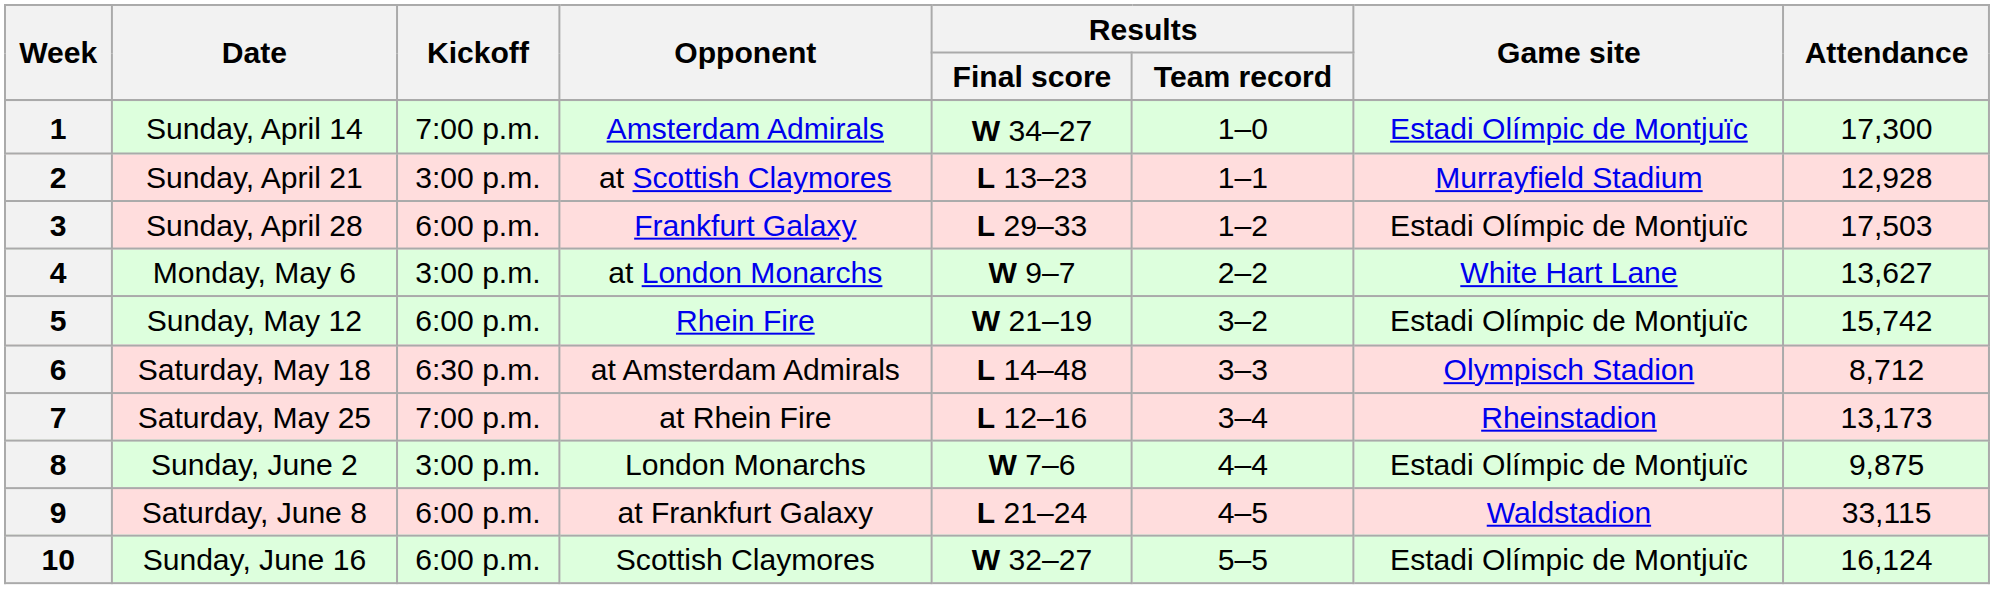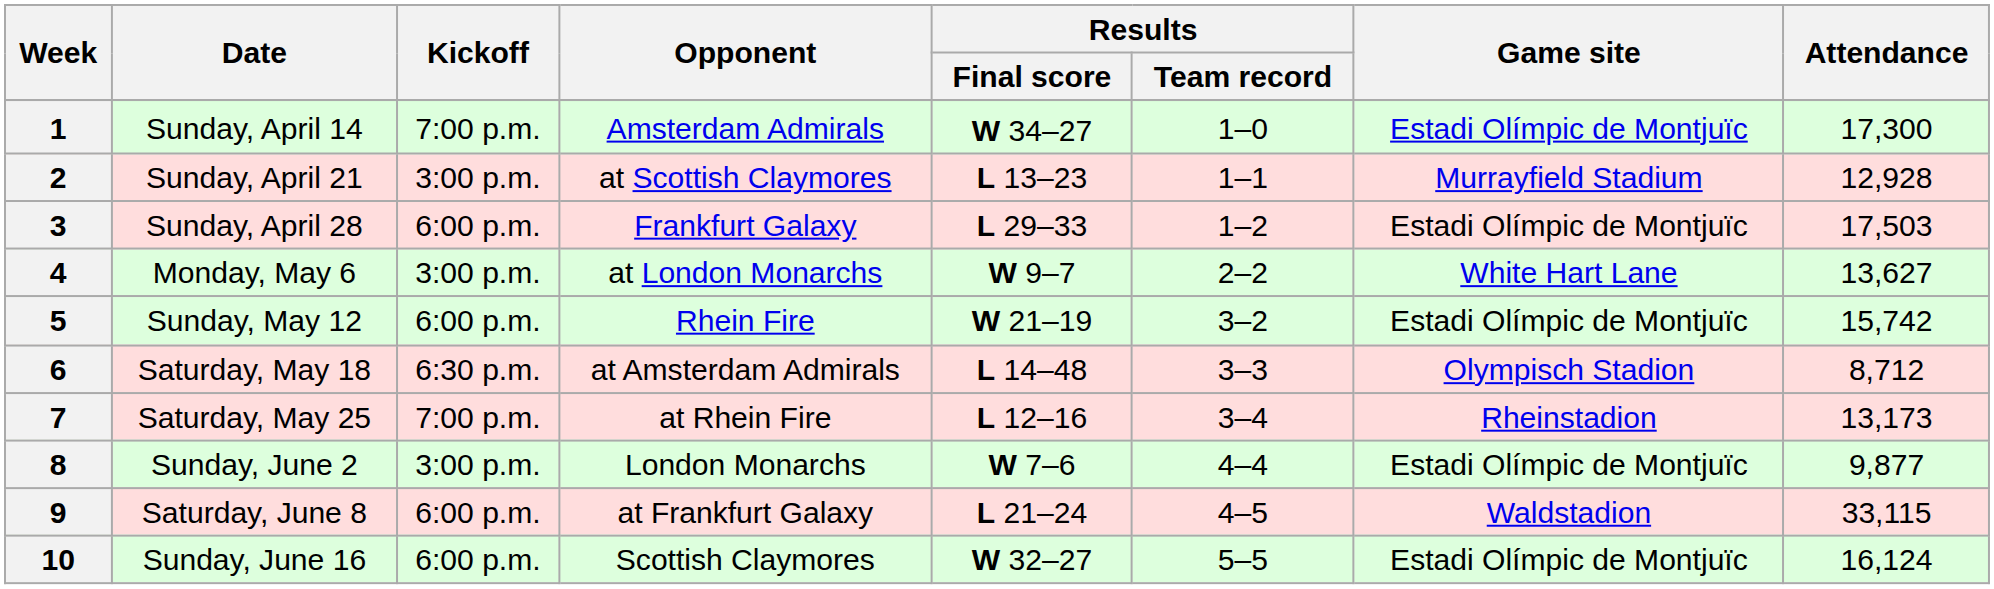 <table class="wikitable" style="font-size:95%; text-align:center; width:66em">
 <tr>
 <th rowspan="2">Week</th>
 <th rowspan="2">Date</th>
 <th rowspan="2">Kickoff </th>
 <th rowspan="2">Opponent</th>
 <th colspan="2">Results</th>
 <th rowspan="2">Game site</th>
 <th rowspan="2">Attendance</th>
 </tr>
 <tr>
 <th>Final score</th>
 <th>Team record</th>
 </tr>
 <tr>
 </tr>
 <tr bgcolor="#DDFFDD">
 <th>1</th>
 <td>Sunday, April 14</td>
 <td>7:00 p.m.</td>
 <td><a href='#'>Amsterdam Admirals</a></td>
 <td><strong>W</strong> 34–27 <sup></sup></td>
 <td>1–0</td>
 <td><a href='#'>Estadi Olímpic de Montjuïc</a></td>
 <td>17,300</td>
 </tr>
 <tr bgcolor="#FFDDDD">
 <th>2</th>
 <td>Sunday, April 21</td>
 <td>3:00 p.m.</td>
 <td>at <a href='#'>Scottish Claymores</a></td>
 <td><strong>L</strong> 13–23</td>
 <td>1–1</td>
 <td><a href='#'>Murrayfield Stadium</a></td>
 <td>12,928</td>
 </tr>
 <tr bgcolor="#FFDDDD">
 <th>3</th>
 <td>Sunday, April 28</td>
 <td>6:00 p.m.</td>
 <td><a href='#'>Frankfurt Galaxy</a></td>
 <td><strong>L</strong> 29–33</td>
 <td>1–2</td>
 <td>Estadi Olímpic de Montjuïc</td>
 <td>17,503</td>
 </tr>
 <tr bgcolor="#DDFFDD">
 <th>4</th>
 <td>Monday, May 6</td>
 <td>3:00 p.m.</td>
 <td>at <a href='#'>London Monarchs</a></td>
 <td><strong>W</strong> 9–7</td>
 <td>2–2</td>
 <td><a href='#'>White Hart Lane</a></td>
 <td>13,627</td>
 </tr>
 <tr bgcolor="#DDFFDD">
 <th>5</th>
 <td>Sunday, May 12</td>
 <td>6:00 p.m.</td>
 <td><a href='#'>Rhein Fire</a></td>
 <td><strong>W</strong> 21–19</td>
 <td>3–2</td>
 <td>Estadi Olímpic de Montjuïc</td>
 <td>15,742</td>
 </tr>
 <tr bgcolor="#FFDDDD">
 <th>6</th>
 <td>Saturday, May 18</td>
 <td>6:30 p.m.</td>
 <td>at Amsterdam Admirals</td>
 <td><strong>L</strong> 14–48</td>
 <td>3–3</td>
 <td><a href='#'>Olympisch Stadion</a></td>
 <td>8,712</td>
 </tr>
 <tr bgcolor="#FFDDDD">
 <th>7</th>
 <td>Saturday, May 25</td>
 <td>7:00 p.m.</td>
 <td>at Rhein Fire</td>
 <td><strong>L</strong> 12–16</td>
 <td>3–4</td>
 <td><a href='#'>Rheinstadion</a></td>
 <td>13,173</td>
 </tr>
 <tr bgcolor="#DDFFDD">
 <th>8</th>
 <td>Sunday, June 2</td>
 <td>3:00 p.m.</td>
 <td>London Monarchs</td>
 <td><strong>W</strong> 7–6</td>
 <td>4–4</td>
 <td>Estadi Olímpic de Montjuïc</td>
-<td>9,875</td>
+<td>9,877</td>
 </tr>
 <tr bgcolor="#FFDDDD">
 <th>9</th>
 <td>Saturday, June 8</td>
 <td>6:00 p.m.</td>
 <td>at Frankfurt Galaxy</td>
 <td><strong>L</strong> 21–24</td>
 <td>4–5</td>
 <td><a href='#'>Waldstadion</a></td>
 <td>33,115</td>
 </tr>
 <tr bgcolor="#DDFFDD">
 <th>10</th>
 <td>Sunday, June 16</td>
 <td>6:00 p.m.</td>
 <td>Scottish Claymores</td>
 <td><strong>W</strong> 32–27</td>
 <td>5–5</td>
 <td>Estadi Olímpic de Montjuïc</td>
 <td>16,124</td>
 </tr>
 </table>
